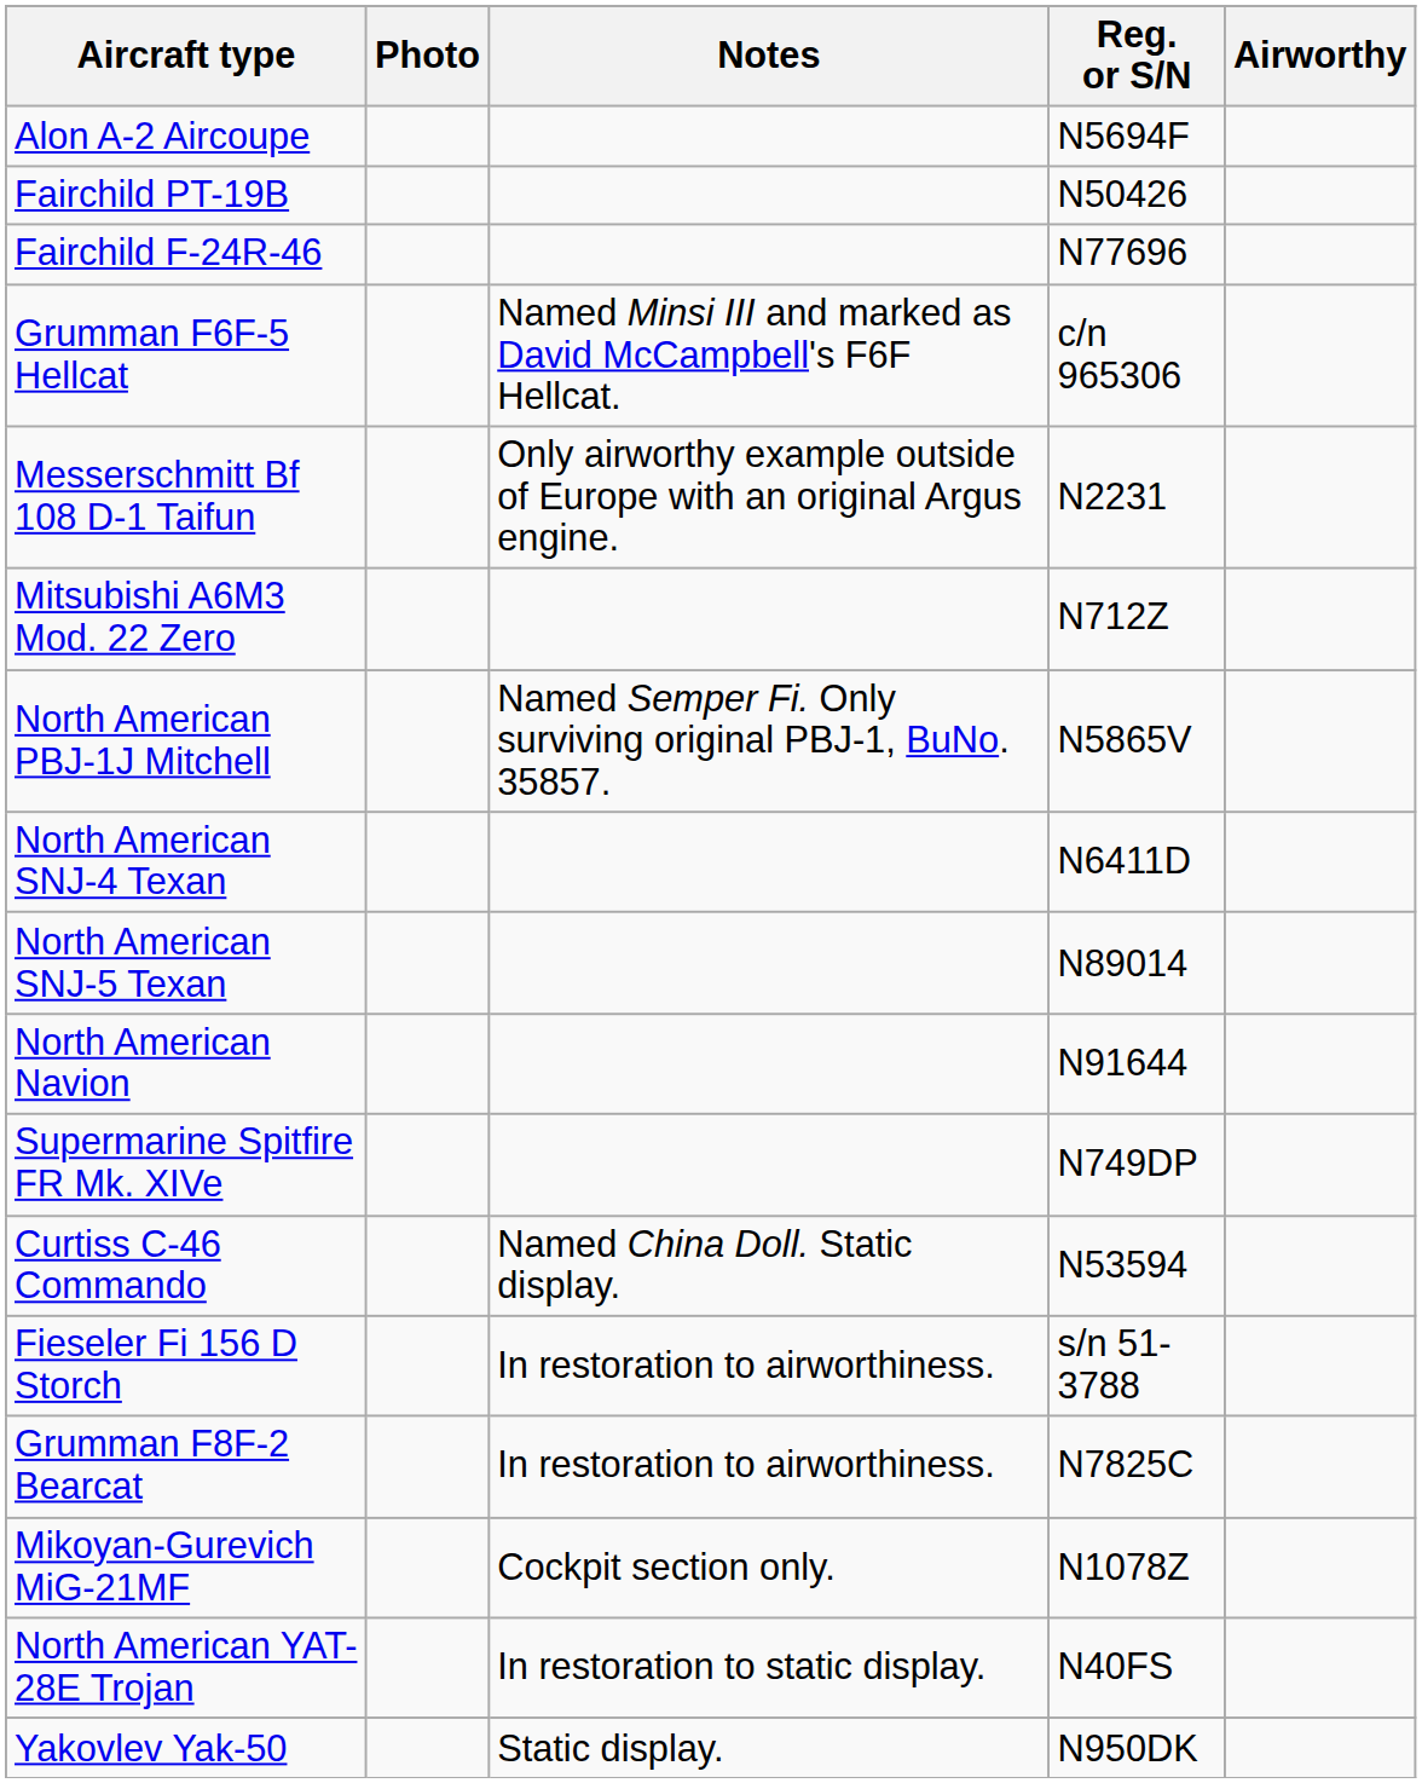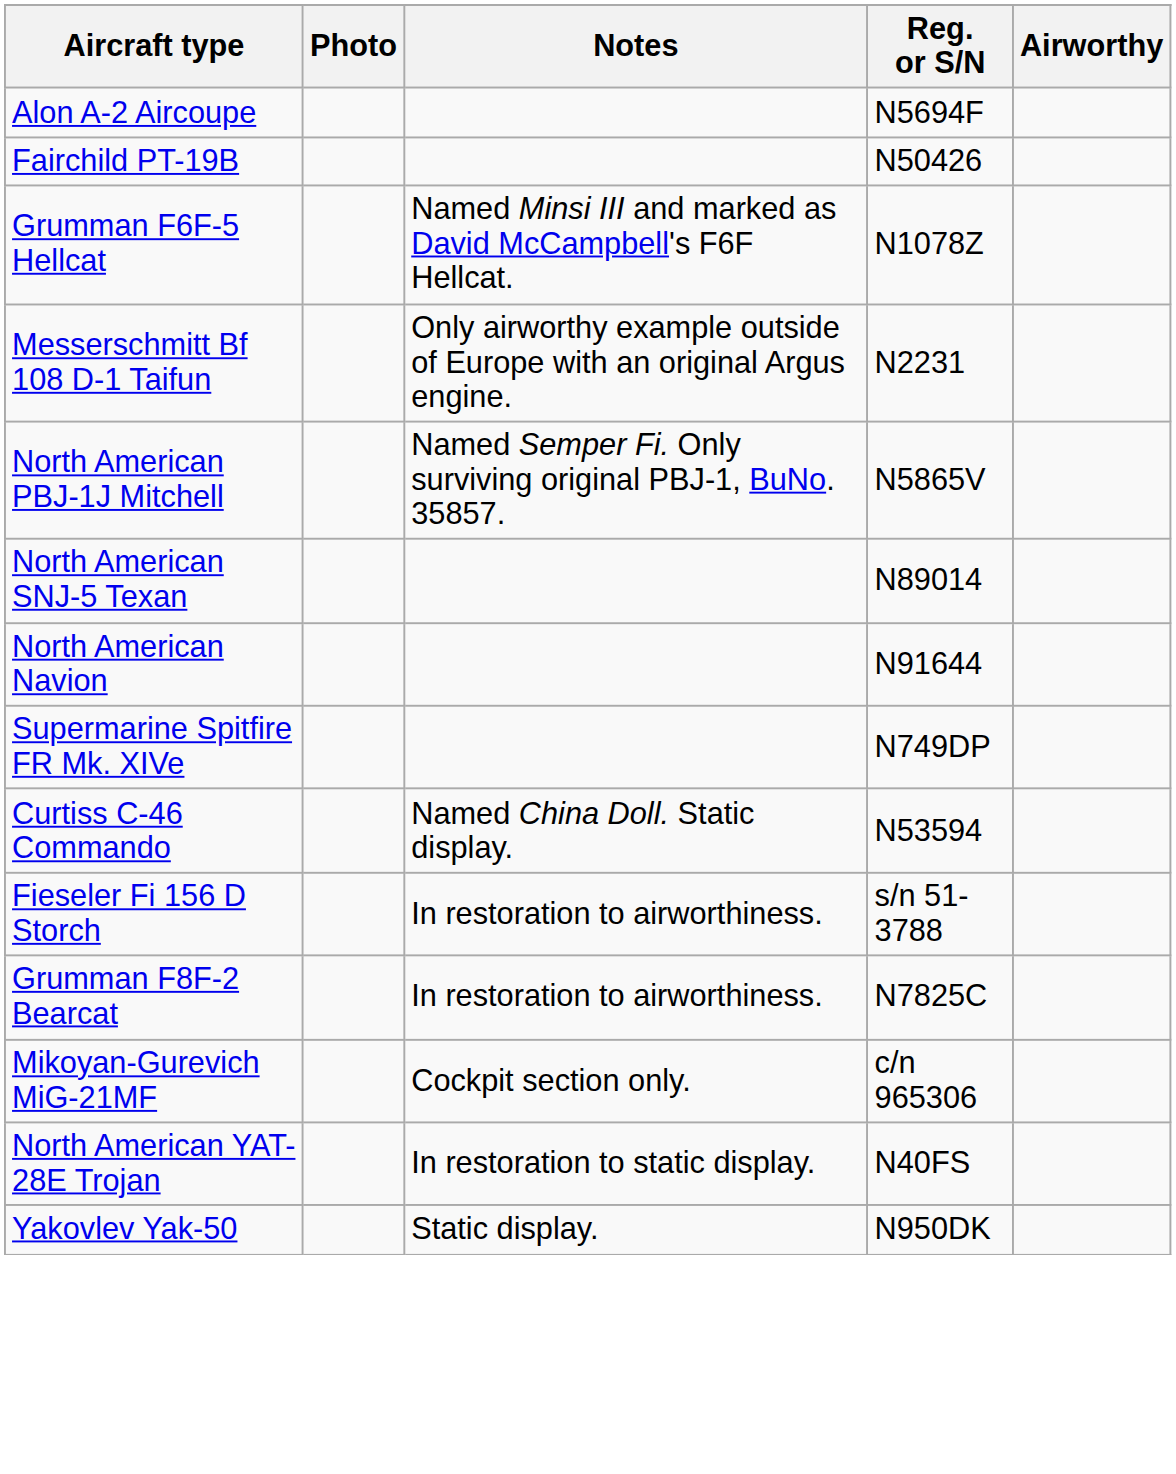 <table class="wikitable sortable" style="max-width:59em;">
 <tr>
 </tr>
 <tr>
 <th>Aircraft type</th>
 <th>Photo</th>
 <th>Notes</th>
 <th>Reg.<br>or S/N</th>
 <th>Airworthy</th>
 </tr>
 <tr>
 <td><a href='#'>Alon A-2 Aircoupe</a></td>
 <td></td>
 <td></td>
 <td>N5694F</td>
 <td></td>
 </tr>
 <tr>
 <td><a href='#'>Fairchild PT-19B</a></td>
 <td></td>
 <td></td>
 <td>N50426</td>
 <td></td>
 </tr>
 <tr>
-<td><a href='#'>Fairchild F-24R-46</a></td>
-<td></td>
-<td></td>
-<td>N77696</td>
-<td></td>
-</tr>
-<tr>
 <td><a href='#'>Grumman F6F-5 Hellcat</a></td>
 <td></td>
 <td>Named <em>Minsi III</em> and marked as <a href='#'>David McCampbell</a>'s F6F Hellcat.</td>
-<td>c/n 965306</td>
+<td>N1078Z</td>
 <td></td>
 </tr>
 <tr>
 <td><a href='#'>Messerschmitt Bf 108 D-1 Taifun</a></td>
 <td></td>
 <td>Only airworthy example outside of Europe with an original Argus engine.</td>
 <td>N2231</td>
 <td></td>
 </tr>
 <tr>
-<td><a href='#'>Mitsubishi A6M3 Mod. 22 Zero</a></td>
-<td></td>
-<td></td>
-<td>N712Z</td>
-<td></td>
-</tr>
-<tr>
 <td><a href='#'>North American PBJ-1J Mitchell</a></td>
 <td></td>
 <td>Named <em>Semper Fi.</em> Only surviving original PBJ-1, <a href='#'>BuNo</a>. 35857.</td>
 <td>N5865V</td>
-<td></td>
-</tr>
-<tr>
-<td><a href='#'>North American SNJ-4 Texan</a></td>
-<td></td>
-<td></td>
-<td>N6411D</td>
 <td></td>
 </tr>
 <tr>
 <td><a href='#'>North American SNJ-5 Texan</a></td>
 <td></td>
 <td></td>
 <td>N89014</td>
 <td></td>
 </tr>
 <tr>
 <td><a href='#'>North American Navion</a></td>
 <td></td>
 <td></td>
 <td>N91644</td>
 <td></td>
 </tr>
 <tr>
 <td><a href='#'>Supermarine Spitfire FR Mk. XIVe</a></td>
 <td></td>
 <td></td>
 <td>N749DP</td>
 <td></td>
 </tr>
 <tr>
 <td><a href='#'>Curtiss C-46 Commando</a></td>
 <td></td>
 <td>Named <em>China Doll.</em> Static display.</td>
 <td>N53594</td>
 <td></td>
 </tr>
 <tr>
 <td><a href='#'>Fieseler Fi 156 D Storch</a></td>
 <td></td>
 <td>In restoration to airworthiness.</td>
 <td>s/n 51-3788</td>
 <td></td>
 </tr>
 <tr>
 <td><a href='#'>Grumman F8F-2 Bearcat</a></td>
 <td></td>
 <td>In restoration to airworthiness.</td>
 <td>N7825C</td>
 <td></td>
 </tr>
 <tr>
 <td><a href='#'>Mikoyan-Gurevich MiG-21MF</a></td>
 <td></td>
 <td>Cockpit section only.</td>
-<td>N1078Z</td>
+<td>c/n 965306</td>
 <td></td>
 </tr>
 <tr>
 <td><a href='#'>North American YAT-28E Trojan</a></td>
 <td></td>
 <td>In restoration to static display.</td>
 <td>N40FS</td>
 <td></td>
 </tr>
 <tr>
 <td><a href='#'>Yakovlev Yak-50</a></td>
 <td></td>
 <td>Static display.</td>
 <td>N950DK</td>
 <td></td>
 </tr>
 </table>
